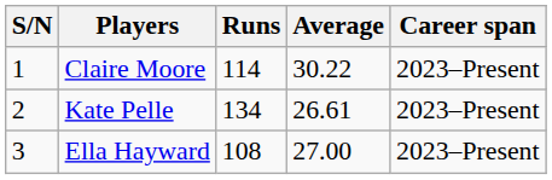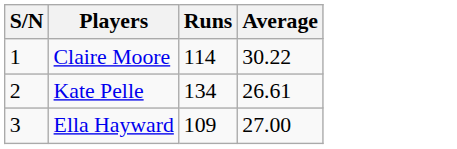 <table class="wikitable">
 <tr>
 <th>S/N</th>
 <th>Players</th>
 <th>Runs</th>
 <th>Average</th>
-<th>Career span</th>
 </tr>
 <tr>
 <td>1</td>
 <td><a href='#'>Claire Moore</a></td>
 <td>114</td>
 <td>30.22</td>
-<td>2023–Present</td>
 </tr>
 <tr>
 <td>2</td>
 <td><a href='#'>Kate Pelle</a></td>
 <td>134</td>
 <td>26.61</td>
-<td>2023–Present</td>
 </tr>
 <tr>
 <td>3</td>
 <td><a href='#'>Ella Hayward</a></td>
-<td>108</td>
+<td>109</td>
 <td>27.00</td>
-<td>2023–Present</td>
 </tr>
 </table>
